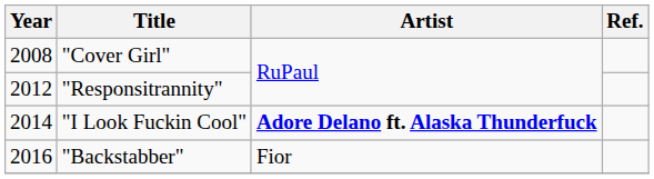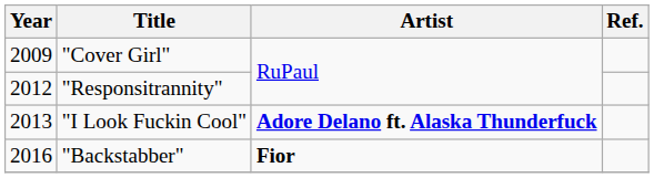 <table class="wikitable plainrowheaders sortable">
 <tr>
 <th scope="col">Year</th>
 <th scope="col">Title</th>
 <th scope="col">Artist</th>
 <th scope="col">Ref.</th>
 </tr>
 <tr>
-<td>2008</td>
+<td>2009</td>
 <td scope="row">"Cover Girl"</td>
 <td rowspan="2"><a href='#'>RuPaul</a></td>
 <td></td>
 </tr>
 <tr>
 <td>2012</td>
 <td>"Responsitrannity"</td>
 <td style="text-align: center;"></td>
 </tr>
 <tr>
-<td>2014</td>
+<td>2013</td>
 <td scope="row">"I Look Fuckin Cool"</td>
 <td><strong><a href='#'>Adore Delano</a> ft. <a href='#'>Alaska Thunderfuck</a></strong></td>
 <td></td>
 </tr>
 <tr>
 <td>2016</td>
 <td scope="row">"Backstabber"</td>
-<td>Fior</td>
+<td><strong>Fior</strong></td>
 <td></td>
 </tr>
 <tr>
 </tr>
 </table>
